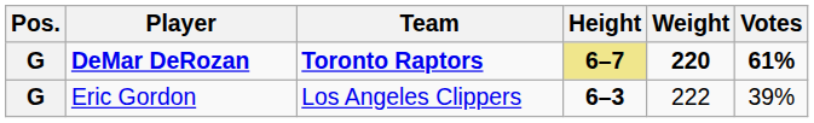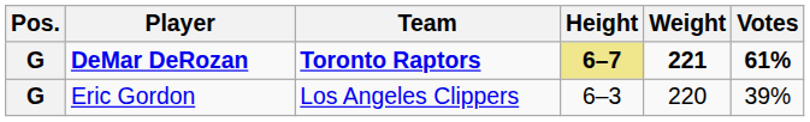 <table class="wikitable">
 <tr>
 <th>Pos.</th>
 <th style="width:150px;">Player</th>
 <th width=175>Team</th>
 <th>Height</th>
 <th>Weight</th>
 <th>Votes</th>
 </tr>
 <tr>
 <th>G</th>
 <td><strong><a href='#'>DeMar DeRozan</a></strong></td>
 <td><strong><a href='#'>Toronto Raptors</a></strong></td>
 <td align=center style="background: khaki;"><strong>6–7</strong></td>
-<td align=center><strong>220</strong></td>
+<td align=center><strong>221</strong></td>
 <td align=center><strong>61%</strong></td>
 </tr>
 <tr>
 <th>G</th>
 <td><a href='#'>Eric Gordon</a></td>
 <td><a href='#'>Los Angeles Clippers</a></td>
-<td align=center><strong>6–3</strong></td>
-<td align=center>222</td>
+<td align=center>6–3</td>
+<td align=center>220</td>
 <td align=center>39%</td>
 </tr>
 </table>
